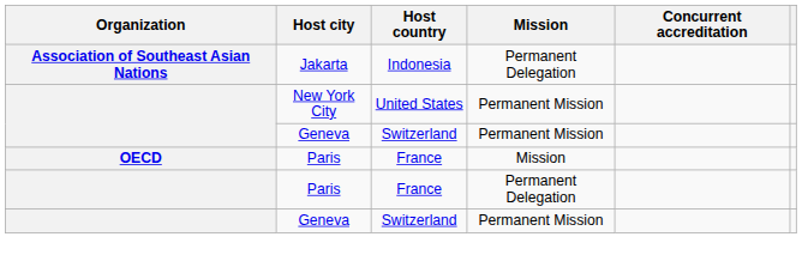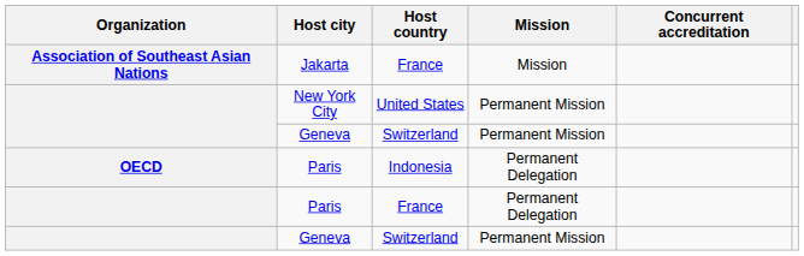 <table class="wikitable plainrowheaders" style="text-align:center;">
 <tr>
 <th scope="col">Organization</th>
 <th scope="col">Host city</th>
 <th scope="col">Host country</th>
 <th scope="col">Mission</th>
 <th scope="col">Concurrent accreditation</th>
 <th scope="col"></th>
 </tr>
 <tr>
 <th scope="row"> <a href='#'>Association of Southeast Asian Nations</a></th>
 <td><a href='#'>Jakarta</a></td>
-<td><a href='#'>Indonesia</a></td>
-<td>Permanent Delegation</td>
+<td><a href='#'>France</a></td>
+<td>Mission</td>
 <td></td>
 <td></td>
 </tr>
 <tr>
 <th scope="row"  rowspan="2"></th>
 <td><a href='#'>New York City</a></td>
 <td><a href='#'>United States</a></td>
 <td>Permanent Mission</td>
 <td></td>
 <td></td>
 </tr>
 <tr>
 <td><a href='#'>Geneva</a></td>
 <td><a href='#'>Switzerland</a></td>
 <td>Permanent Mission</td>
 <td></td>
 <td></td>
 </tr>
 <tr>
 <th scope="row"> <a href='#'>OECD</a></th>
 <td><a href='#'>Paris</a></td>
-<td><a href='#'>France</a></td>
-<td>Mission</td>
+<td><a href='#'>Indonesia</a></td>
+<td>Permanent Delegation</td>
 <td></td>
 <td></td>
 </tr>
 <tr>
 <th scope="row"></th>
 <td><a href='#'>Paris</a></td>
 <td><a href='#'>France</a></td>
 <td>Permanent Delegation</td>
 <td></td>
 <td></td>
 </tr>
 <tr>
 <th scope="row"></th>
 <td><a href='#'>Geneva</a></td>
 <td><a href='#'>Switzerland</a></td>
 <td>Permanent Mission</td>
 <td></td>
 <td></td>
 </tr>
 </table>
